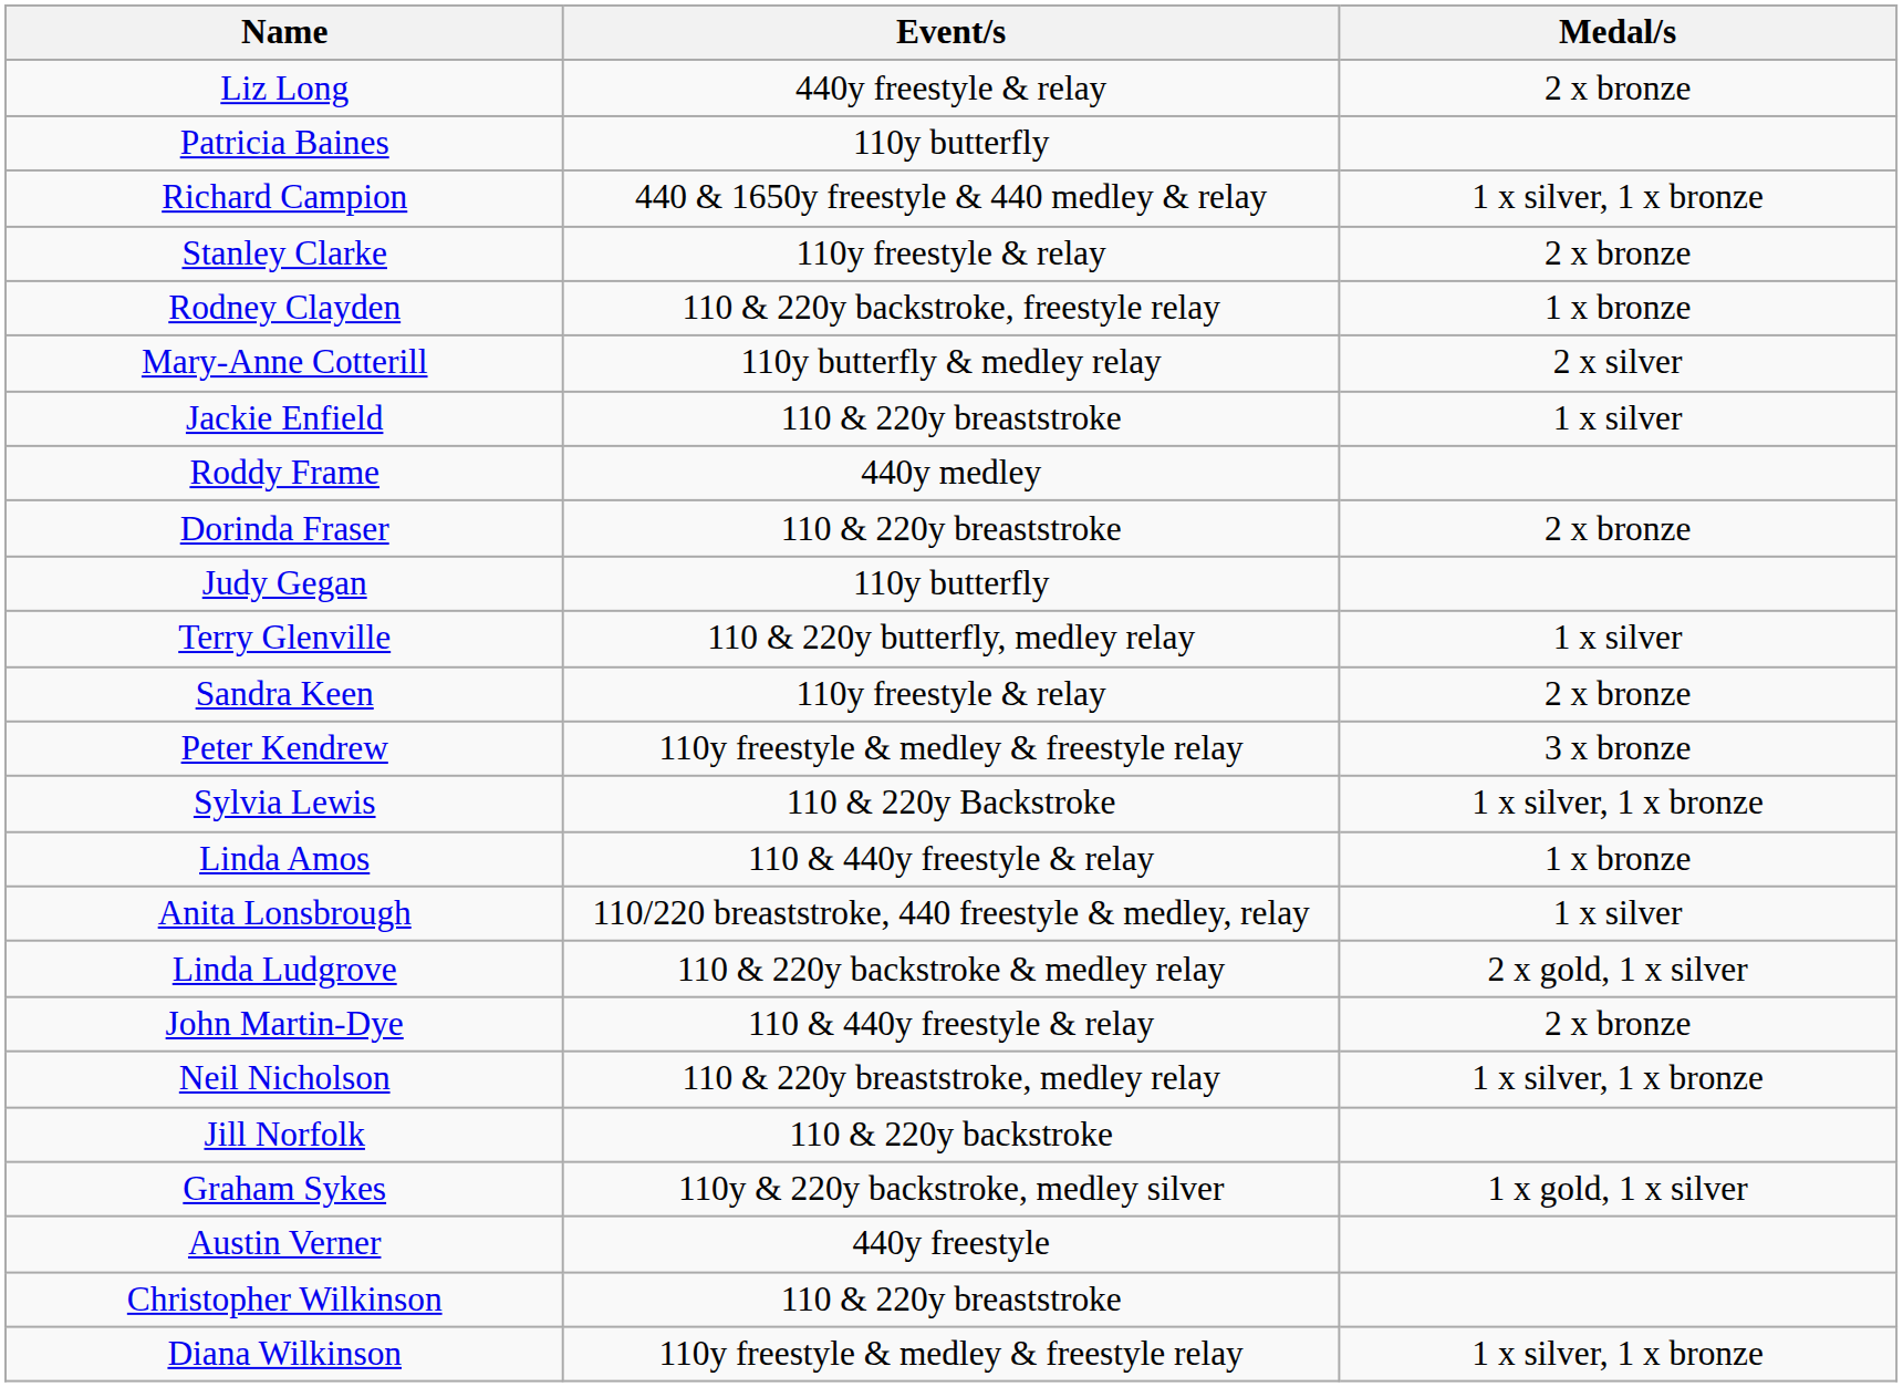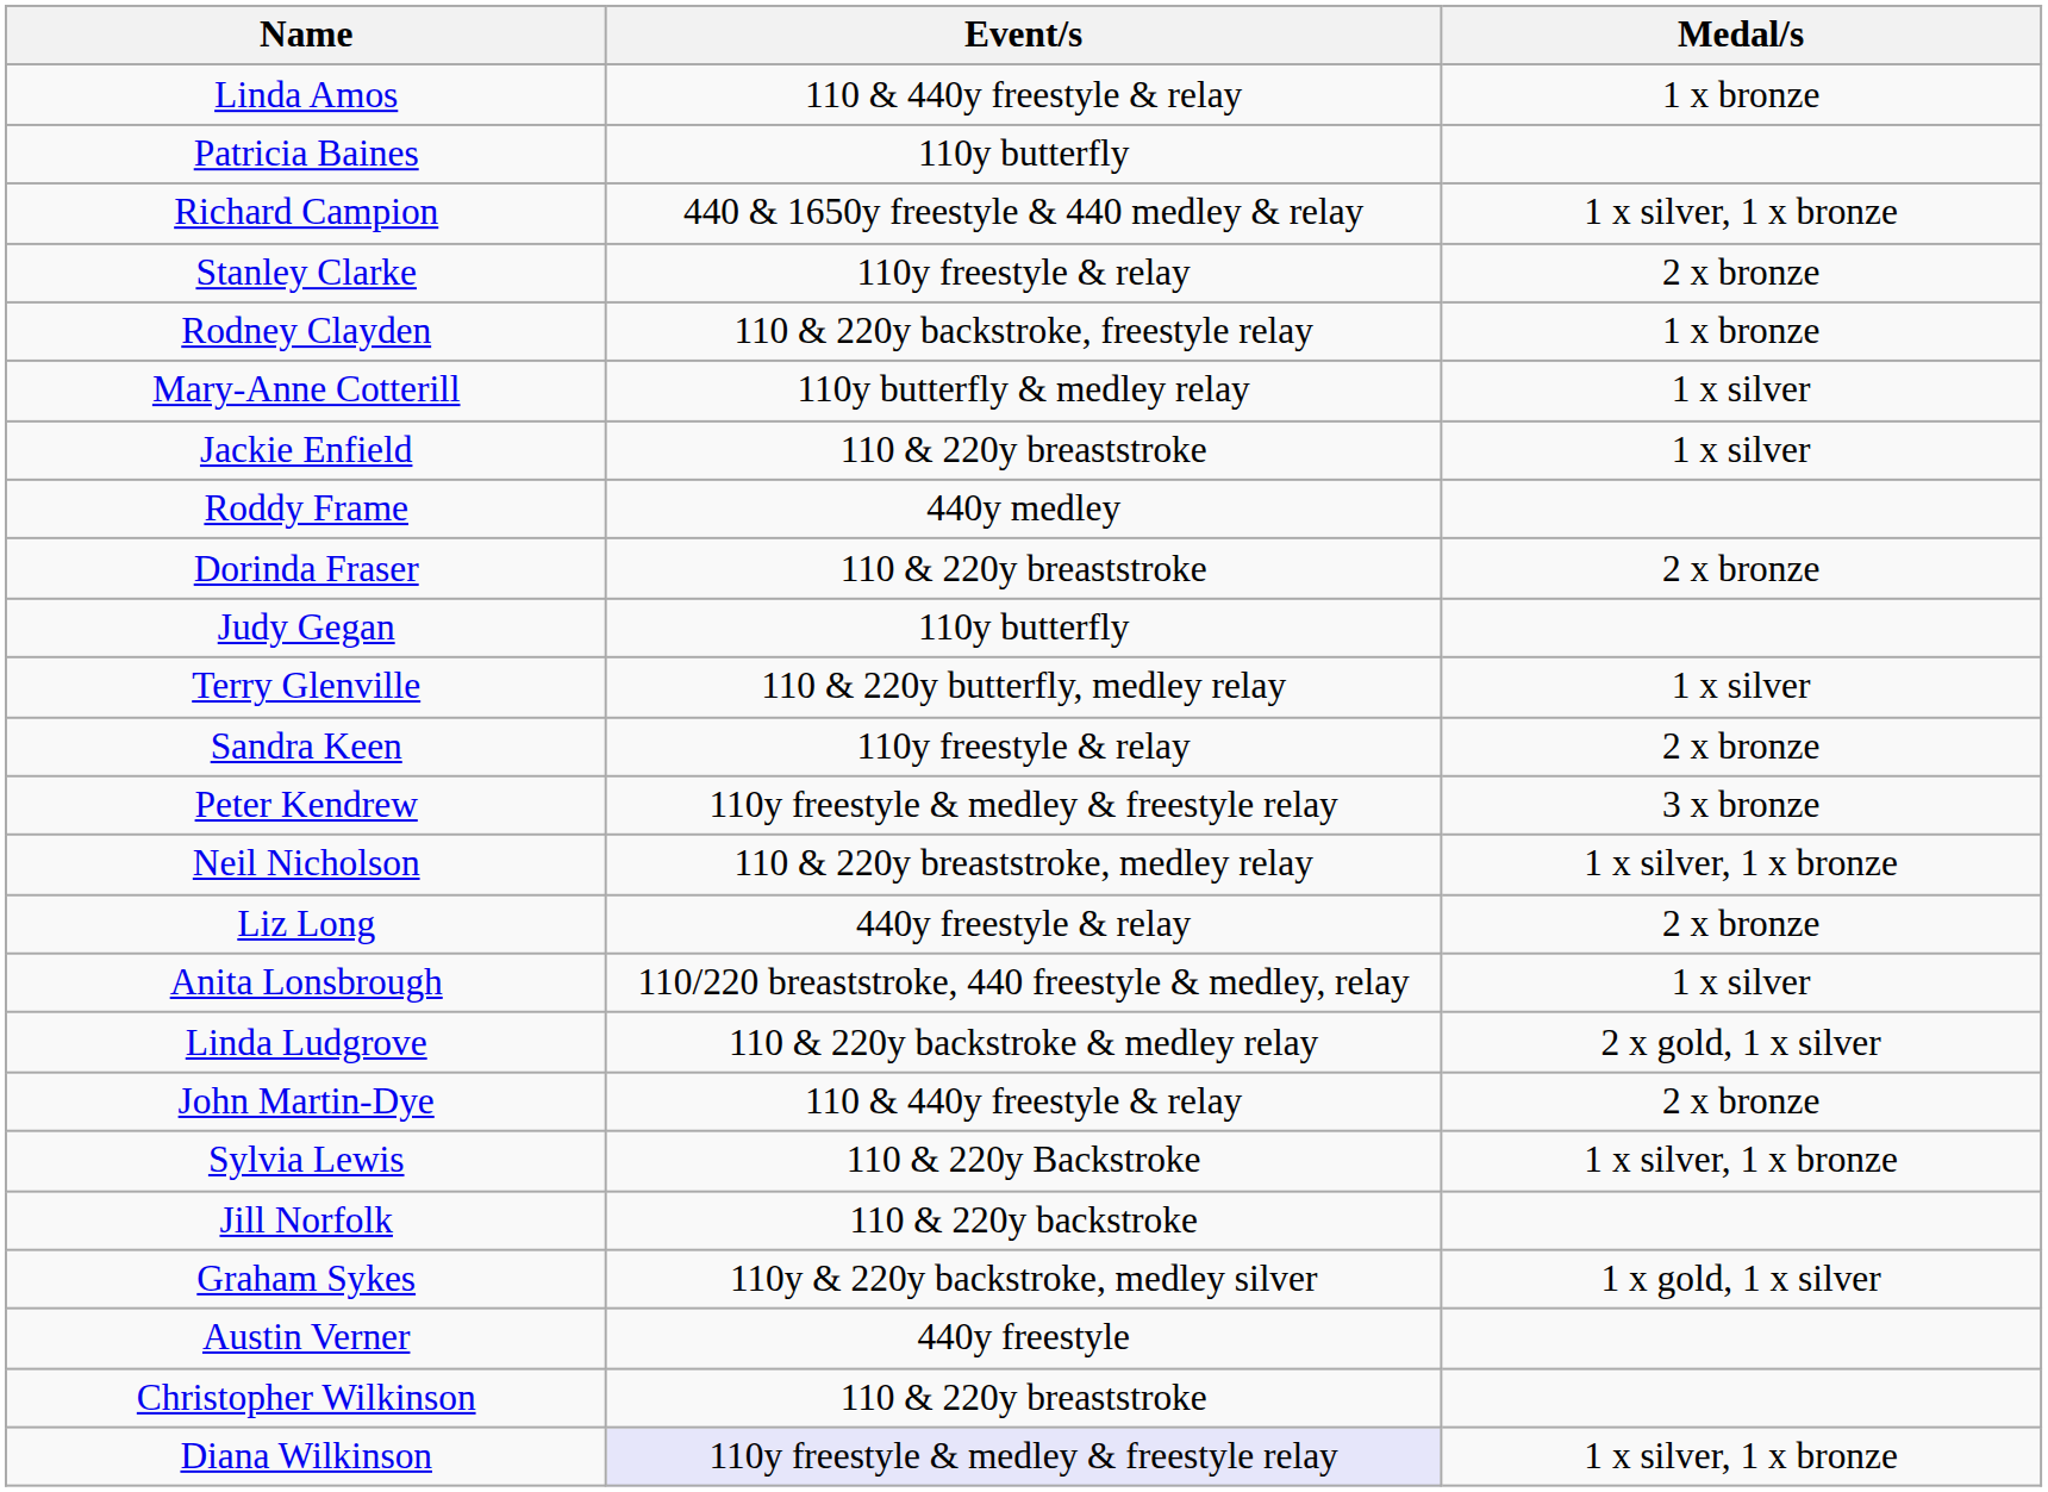 <table class="wikitable" style="text-align: center">
 <tr>
 <th width=250>Name</th>
 <th width=350>Event/s</th>
 <th width=250>Medal/s</th>
 </tr>
 <tr>
-<td><a href='#'>Liz Long</a></td>
-<td>440y freestyle & relay</td>
-<td>2 x bronze</td>
+<td><a href='#'>Linda Amos</a></td>
+<td>110 & 440y freestyle & relay</td>
+<td>1 x bronze</td>
 </tr>
 <tr>
 <td><a href='#'>Patricia Baines</a></td>
 <td>110y butterfly</td>
 <td></td>
 </tr>
 <tr>
 <td><a href='#'>Richard Campion</a></td>
 <td>440 & 1650y freestyle & 440 medley & relay</td>
 <td>1 x silver, 1 x bronze</td>
 </tr>
 <tr>
 <td><a href='#'>Stanley Clarke</a></td>
 <td>110y freestyle & relay</td>
 <td>2 x bronze</td>
 </tr>
 <tr>
 <td><a href='#'>Rodney Clayden</a></td>
 <td>110 & 220y backstroke, freestyle relay</td>
 <td>1 x bronze</td>
 </tr>
 <tr>
 <td><a href='#'>Mary-Anne Cotterill</a></td>
 <td>110y butterfly & medley relay</td>
-<td>2 x silver</td>
+<td>1 x silver</td>
 </tr>
 <tr>
 <td><a href='#'>Jackie Enfield</a></td>
 <td>110 & 220y breaststroke</td>
 <td>1 x silver</td>
 </tr>
 <tr>
 <td><a href='#'>Roddy Frame</a></td>
 <td>440y medley</td>
 <td></td>
 </tr>
 <tr>
 <td><a href='#'>Dorinda Fraser</a></td>
 <td>110 & 220y breaststroke</td>
 <td>2 x bronze</td>
 </tr>
 <tr>
 <td><a href='#'>Judy Gegan</a></td>
 <td>110y butterfly</td>
 <td></td>
 </tr>
 <tr>
 <td><a href='#'>Terry Glenville</a></td>
 <td>110 & 220y butterfly, medley relay</td>
 <td>1 x silver</td>
 </tr>
 <tr>
 <td><a href='#'>Sandra Keen</a></td>
 <td>110y freestyle & relay</td>
 <td>2 x bronze</td>
 </tr>
 <tr>
 <td><a href='#'>Peter Kendrew</a></td>
 <td>110y freestyle & medley & freestyle relay</td>
 <td>3 x bronze</td>
 </tr>
 <tr>
-<td><a href='#'>Sylvia Lewis</a></td>
-<td>110 & 220y Backstroke</td>
+<td><a href='#'>Neil Nicholson</a></td>
+<td>110 & 220y breaststroke, medley relay</td>
 <td>1 x silver, 1 x bronze</td>
 </tr>
 <tr>
-<td><a href='#'>Linda Amos</a></td>
-<td>110 & 440y freestyle & relay</td>
-<td>1 x bronze</td>
+<td><a href='#'>Liz Long</a></td>
+<td>440y freestyle & relay</td>
+<td>2 x bronze</td>
 </tr>
 <tr>
 <td><a href='#'>Anita Lonsbrough</a></td>
 <td>110/220 breaststroke, 440 freestyle & medley, relay</td>
 <td>1 x silver</td>
 </tr>
 <tr>
 <td><a href='#'>Linda Ludgrove</a></td>
 <td>110 & 220y backstroke & medley relay</td>
 <td>2 x gold, 1 x silver</td>
 </tr>
 <tr>
 <td><a href='#'>John Martin-Dye</a></td>
 <td>110 & 440y freestyle & relay</td>
 <td>2 x bronze</td>
 </tr>
 <tr>
-<td><a href='#'>Neil Nicholson</a></td>
-<td>110 & 220y breaststroke, medley relay</td>
+<td><a href='#'>Sylvia Lewis</a></td>
+<td>110 & 220y Backstroke</td>
 <td>1 x silver, 1 x bronze</td>
 </tr>
 <tr>
 <td><a href='#'>Jill Norfolk</a></td>
 <td>110 & 220y backstroke</td>
 <td></td>
 </tr>
 <tr>
 <td><a href='#'>Graham Sykes</a></td>
 <td>110y & 220y backstroke, medley silver</td>
 <td>1 x gold, 1 x silver</td>
 </tr>
 <tr>
 <td><a href='#'>Austin Verner</a></td>
 <td>440y freestyle</td>
 <td></td>
 </tr>
 <tr>
 <td><a href='#'>Christopher Wilkinson</a></td>
 <td>110 & 220y breaststroke</td>
 <td></td>
 </tr>
 <tr>
 <td><a href='#'>Diana Wilkinson</a></td>
-<td>110y freestyle & medley & freestyle relay</td>
+<td style="background: lavender;">110y freestyle & medley & freestyle relay</td>
 <td>1 x silver, 1 x bronze</td>
 </tr>
 </table>
